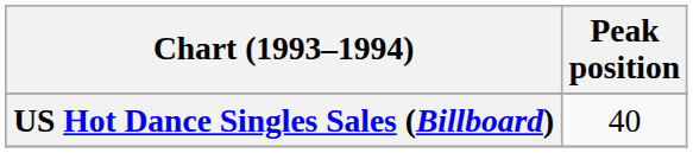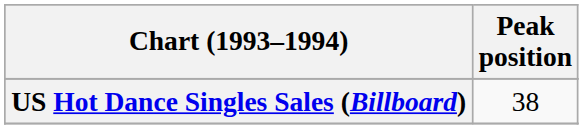 <table class="wikitable sortable plainrowheaders" style="text-align:center">
 <tr>
 <th scope="col">Chart (1993–1994)</th>
 <th scope="col">Peak<br>position</th>
 </tr>
 <tr>
 </tr>
 <tr>
 <th scope="row">US <a href='#'>Hot Dance Singles Sales</a> (<em><a href='#'>Billboard</a></em>)</th>
-<td>40</td>
+<td>38</td>
 </tr>
 <tr>
 </tr>
 <tr>
 </tr>
 </table>
